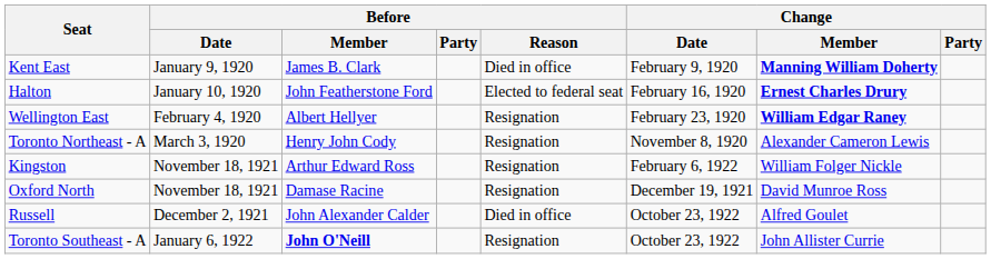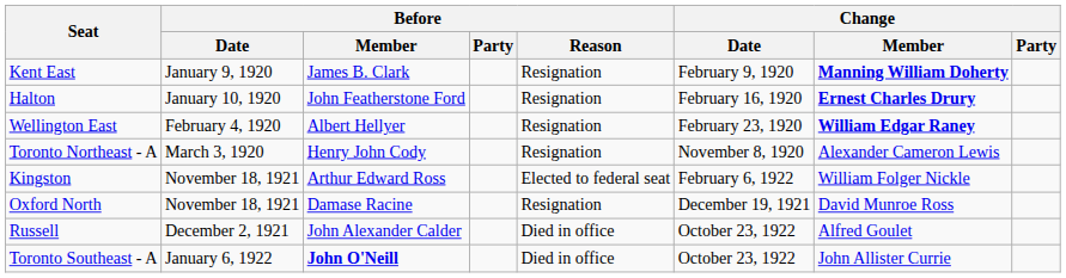 <table class="wikitable plainrowheaders" style="border: none;">
 <tr>
 <th rowspan="2">Seat</th>
 <th colspan="4">Before</th>
 <th colspan="3">Change</th>
 </tr>
 <tr>
 <th>Date</th>
 <th>Member</th>
 <th>Party</th>
 <th>Reason</th>
 <th>Date</th>
 <th>Member</th>
 <th>Party</th>
 </tr>
 <tr>
 <td><a href='#'>Kent East</a></td>
 <td>January 9, 1920</td>
 <td><a href='#'>James B. Clark</a></td>
 <td></td>
-<td>Died in office</td>
+<td>Resignation</td>
 <td>February 9, 1920</td>
 <td><strong><a href='#'>Manning William Doherty</a></strong></td>
 <td></td>
 </tr>
 <tr>
 <td><a href='#'>Halton</a></td>
 <td>January 10, 1920</td>
 <td><a href='#'>John Featherstone Ford</a></td>
 <td></td>
-<td>Elected to federal seat</td>
+<td>Resignation</td>
 <td>February 16, 1920</td>
 <td><strong><a href='#'>Ernest Charles Drury</a></strong></td>
 <td></td>
 </tr>
 <tr>
 <td><a href='#'>Wellington East</a></td>
 <td>February 4, 1920</td>
 <td><a href='#'>Albert Hellyer</a></td>
 <td></td>
 <td>Resignation</td>
 <td>February 23, 1920</td>
 <td><strong><a href='#'>William Edgar Raney</a></strong></td>
 <td></td>
 </tr>
 <tr>
 <td><a href='#'>Toronto Northeast</a> - A</td>
 <td>March 3, 1920</td>
 <td><a href='#'>Henry John Cody</a></td>
 <td></td>
 <td>Resignation</td>
 <td>November 8, 1920</td>
 <td><a href='#'>Alexander Cameron Lewis</a></td>
 <td></td>
 </tr>
 <tr>
 <td><a href='#'>Kingston</a></td>
 <td>November 18, 1921</td>
 <td><a href='#'>Arthur Edward Ross</a></td>
 <td></td>
-<td>Resignation</td>
+<td>Elected to federal seat</td>
 <td>February 6, 1922</td>
 <td><a href='#'>William Folger Nickle</a></td>
 <td></td>
 </tr>
 <tr>
 <td><a href='#'>Oxford North</a></td>
 <td>November 18, 1921</td>
 <td><a href='#'>Damase Racine</a></td>
 <td></td>
 <td>Resignation</td>
 <td>December 19, 1921</td>
 <td><a href='#'>David Munroe Ross</a></td>
 <td></td>
 </tr>
 <tr>
 <td><a href='#'>Russell</a></td>
 <td>December 2, 1921</td>
 <td><a href='#'>John Alexander Calder</a></td>
 <td></td>
 <td>Died in office</td>
 <td>October 23, 1922</td>
 <td><a href='#'>Alfred Goulet</a></td>
 <td></td>
 </tr>
 <tr>
 <td><a href='#'>Toronto Southeast</a> - A</td>
 <td>January 6, 1922</td>
 <td><strong><a href='#'>John O'Neill</a></strong></td>
 <td></td>
-<td>Resignation</td>
+<td>Died in office</td>
 <td>October 23, 1922</td>
 <td><a href='#'>John Allister Currie</a></td>
 <td></td>
 </tr>
 </table>
